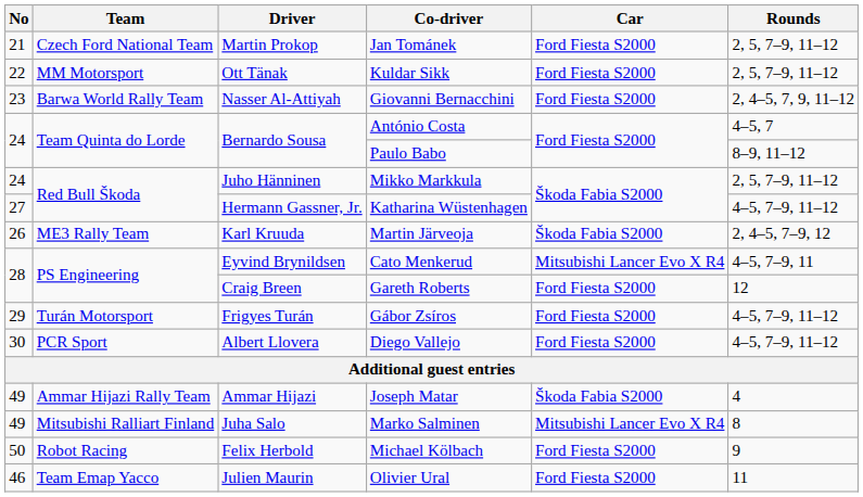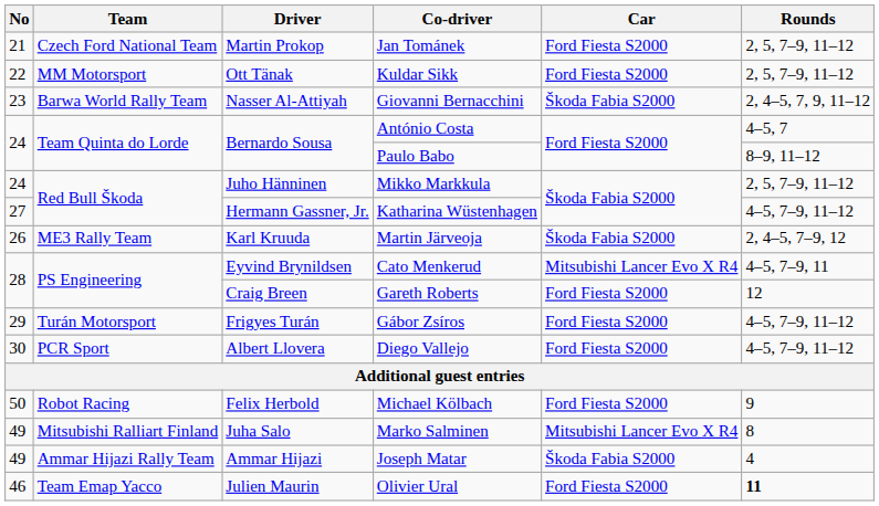 <table class="wikitable" style="font-size: 85%">
 <tr>
 <th>No</th>
 <th>Team</th>
 <th>Driver</th>
 <th>Co-driver</th>
 <th>Car</th>
 <th>Rounds</th>
 </tr>
 <tr>
 <td>21</td>
 <td> <a href='#'>Czech Ford National Team</a></td>
 <td> <a href='#'>Martin Prokop</a></td>
 <td> <a href='#'>Jan Tománek</a></td>
 <td><a href='#'>Ford Fiesta S2000</a></td>
 <td>2, 5, 7–9, 11–12</td>
 </tr>
 <tr>
 <td>22</td>
 <td> <a href='#'>MM Motorsport</a></td>
 <td> <a href='#'>Ott Tänak</a></td>
 <td> <a href='#'>Kuldar Sikk</a></td>
 <td><a href='#'>Ford Fiesta S2000</a></td>
 <td>2, 5, 7–9, 11–12</td>
 </tr>
 <tr>
 <td>23</td>
 <td> <a href='#'>Barwa World Rally Team</a></td>
 <td> <a href='#'>Nasser Al-Attiyah</a></td>
 <td> <a href='#'>Giovanni Bernacchini</a></td>
-<td><a href='#'>Ford Fiesta S2000</a></td>
+<td><a href='#'>Škoda Fabia S2000</a></td>
 <td>2, 4–5, 7, 9, 11–12</td>
 </tr>
 <tr>
 <td rowspan=2>24</td>
 <td rowspan=2> <a href='#'>Team Quinta do Lorde</a></td>
 <td rowspan=2> <a href='#'>Bernardo Sousa</a></td>
 <td> <a href='#'>António Costa</a></td>
 <td rowspan=2><a href='#'>Ford Fiesta S2000</a></td>
 <td>4–5, 7</td>
 </tr>
 <tr>
 <td> <a href='#'>Paulo Babo</a></td>
 <td>8–9, 11–12</td>
 </tr>
 <tr>
 <td>24</td>
 <td rowspan=2> <a href='#'>Red Bull Škoda</a></td>
 <td> <a href='#'>Juho Hänninen</a></td>
 <td> <a href='#'>Mikko Markkula</a></td>
 <td rowspan=2><a href='#'>Škoda Fabia S2000</a></td>
 <td>2, 5, 7–9, 11–12</td>
 </tr>
 <tr>
 <td>27</td>
 <td> <a href='#'>Hermann Gassner, Jr.</a></td>
 <td> <a href='#'>Katharina Wüstenhagen</a></td>
 <td>4–5, 7–9, 11–12</td>
 </tr>
 <tr>
 <td>26</td>
 <td> <a href='#'>ME3 Rally Team</a></td>
 <td> <a href='#'>Karl Kruuda</a></td>
 <td> <a href='#'>Martin Järveoja</a></td>
 <td><a href='#'>Škoda Fabia S2000</a></td>
 <td>2, 4–5, 7–9, 12</td>
 </tr>
 <tr>
 <td rowspan=2>28</td>
 <td rowspan=2> <a href='#'>PS Engineering</a></td>
 <td> <a href='#'>Eyvind Brynildsen</a></td>
 <td> <a href='#'>Cato Menkerud</a></td>
 <td><a href='#'>Mitsubishi Lancer Evo X R4</a></td>
 <td>4–5, 7–9, 11</td>
 </tr>
 <tr>
 <td> <a href='#'>Craig Breen</a></td>
 <td> <a href='#'>Gareth Roberts</a></td>
 <td><a href='#'>Ford Fiesta S2000</a></td>
 <td>12</td>
 </tr>
 <tr>
 <td>29</td>
 <td> <a href='#'>Turán Motorsport</a></td>
 <td> <a href='#'>Frigyes Turán</a></td>
 <td> <a href='#'>Gábor Zsíros</a></td>
 <td><a href='#'>Ford Fiesta S2000</a></td>
 <td>4–5, 7–9, 11–12</td>
 </tr>
 <tr>
 <td>30</td>
 <td> <a href='#'>PCR Sport</a></td>
 <td> <a href='#'>Albert Llovera</a></td>
 <td> <a href='#'>Diego Vallejo</a></td>
 <td><a href='#'>Ford Fiesta S2000</a></td>
 <td nowrap>4–5, 7–9, 11–12</td>
 </tr>
 <tr>
 <th colspan=6>Additional guest entries </th>
 </tr>
 <tr>
-<td>49</td>
-<td> <a href='#'>Ammar Hijazi Rally Team</a></td>
-<td> <a href='#'>Ammar Hijazi</a></td>
-<td> <a href='#'>Joseph Matar</a></td>
-<td><a href='#'>Škoda Fabia S2000</a></td>
-<td>4</td>
+<td>50</td>
+<td> <a href='#'>Robot Racing</a></td>
+<td> <a href='#'>Felix Herbold</a></td>
+<td> <a href='#'>Michael Kölbach</a></td>
+<td><a href='#'>Ford Fiesta S2000</a></td>
+<td>9</td>
 </tr>
 <tr>
 <td>49</td>
 <td> <a href='#'>Mitsubishi Ralliart Finland</a></td>
 <td> <a href='#'>Juha Salo</a></td>
 <td> <a href='#'>Marko Salminen</a></td>
 <td><a href='#'>Mitsubishi Lancer Evo X R4</a></td>
 <td>8</td>
 </tr>
 <tr>
-<td>50</td>
-<td> <a href='#'>Robot Racing</a></td>
-<td> <a href='#'>Felix Herbold</a></td>
-<td> <a href='#'>Michael Kölbach</a></td>
-<td><a href='#'>Ford Fiesta S2000</a></td>
-<td>9</td>
+<td>49</td>
+<td> <a href='#'>Ammar Hijazi Rally Team</a></td>
+<td> <a href='#'>Ammar Hijazi</a></td>
+<td> <a href='#'>Joseph Matar</a></td>
+<td><a href='#'>Škoda Fabia S2000</a></td>
+<td>4</td>
 </tr>
 <tr>
 <td>46</td>
 <td> <a href='#'>Team Emap Yacco</a></td>
 <td> <a href='#'>Julien Maurin</a></td>
 <td> <a href='#'>Olivier Ural</a></td>
 <td><a href='#'>Ford Fiesta S2000</a></td>
-<td>11</td>
+<td><strong>11</strong></td>
 </tr>
 </table>
